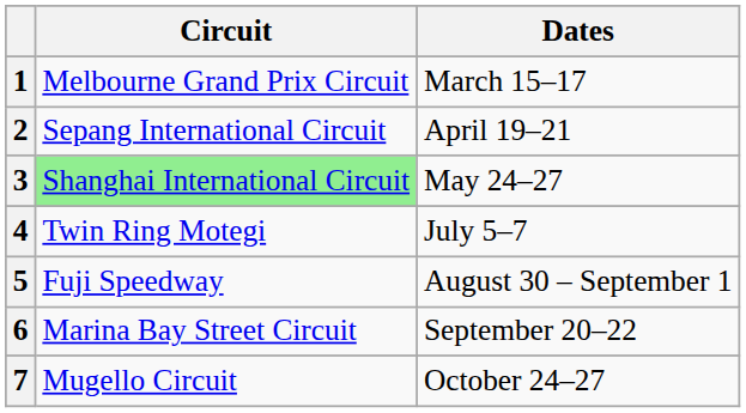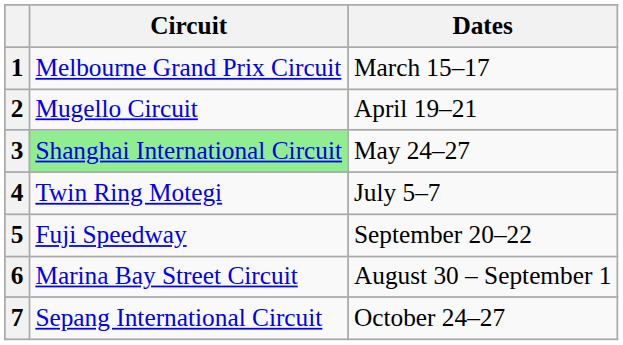 <table class="wikitable" style="font-size:90%;">
 <tr>
 <th></th>
 <th>Circuit</th>
 <th>Dates</th>
 </tr>
 <tr>
 <th>1</th>
 <td> <a href='#'>Melbourne Grand Prix Circuit</a></td>
 <td>March 15–17</td>
 </tr>
 <tr>
 <th>2</th>
-<td> <a href='#'>Sepang International Circuit</a></td>
+<td> <a href='#'>Mugello Circuit</a></td>
 <td>April 19–21</td>
 </tr>
 <tr>
 <th>3</th>
 <td style="background: lightgreen;"> <a href='#'>Shanghai International Circuit</a></td>
 <td>May 24–27</td>
 </tr>
 <tr>
 <th>4</th>
 <td> <a href='#'>Twin Ring Motegi</a></td>
 <td>July 5–7</td>
 </tr>
 <tr>
 <th>5</th>
 <td> <a href='#'>Fuji Speedway</a></td>
-<td>August 30 – September 1</td>
+<td>September 20–22</td>
 </tr>
 <tr>
 <th>6</th>
 <td> <a href='#'>Marina Bay Street Circuit</a></td>
-<td>September 20–22</td>
+<td>August 30 – September 1</td>
 </tr>
 <tr>
 <th>7</th>
-<td> <a href='#'>Mugello Circuit</a></td>
+<td> <a href='#'>Sepang International Circuit</a></td>
 <td>October 24–27</td>
 </tr>
 </table>
